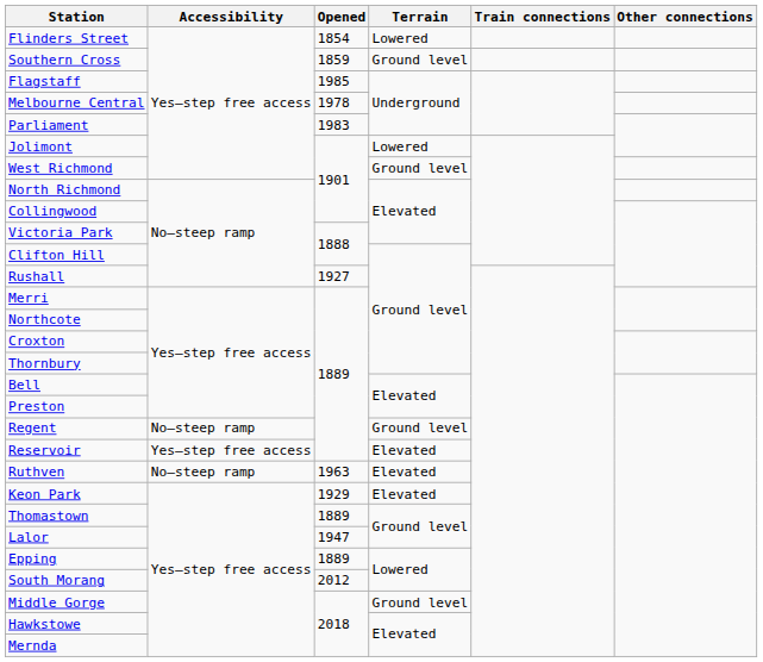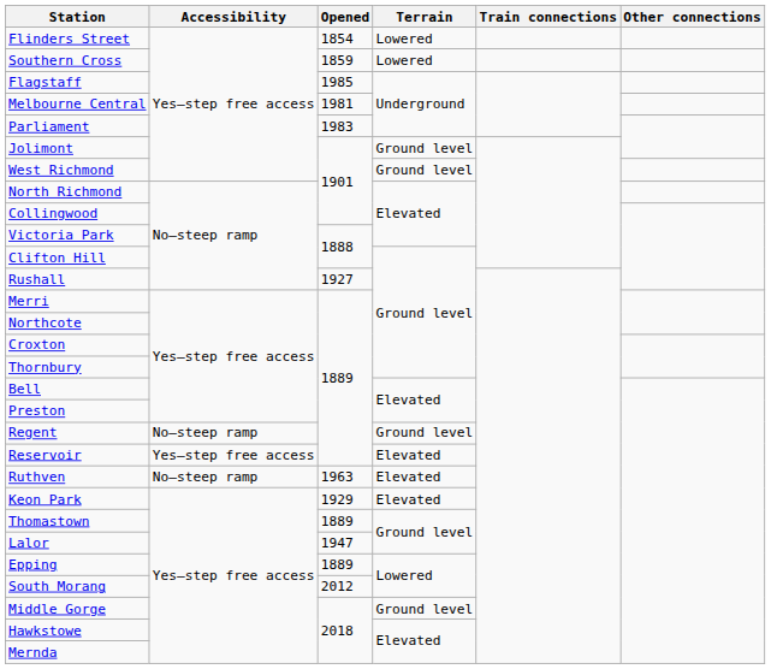 <table class="wikitable">
 <tr>
 <th>Station</th>
 <th>Accessibility</th>
 <th>Opened</th>
 <th>Terrain</th>
 <th>Train connections</th>
 <th>Other connections</th>
 </tr>
 <tr>
 <td><a href='#'>Flinders Street</a></td>
 <td rowspan="7">Yes—step free access</td>
 <td>1854</td>
 <td>Lowered</td>
 <td></td>
 <td> </td>
 </tr>
 <tr>
 <td><a href='#'>Southern Cross</a></td>
 <td>1859</td>
-<td>Ground level</td>
+<td>Lowered</td>
 <td></td>
 <td>   </td>
 </tr>
 <tr>
 <td><a href='#'>Flagstaff</a></td>
 <td>1985</td>
 <td rowspan="3">Underground</td>
 <td rowspan="3"></td>
 <td></td>
 </tr>
 <tr>
 <td><a href='#'>Melbourne Central</a></td>
-<td>1978</td>
+<td>1981</td>
 <td> </td>
 </tr>
 <tr>
 <td><a href='#'>Parliament</a></td>
 <td>1983</td>
 <td rowspan="2"></td>
 </tr>
 <tr>
 <td><a href='#'>Jolimont</a></td>
 <td rowspan="4">1901</td>
-<td>Lowered</td>
+<td>Ground level</td>
 <td rowspan="6"></td>
 </tr>
 <tr>
 <td><a href='#'>West Richmond</a></td>
 <td>Ground level</td>
 <td></td>
 </tr>
 <tr>
 <td><a href='#'>North Richmond</a></td>
 <td rowspan="5">No—steep ramp</td>
 <td rowspan="3">Elevated</td>
 <td> </td>
 </tr>
 <tr>
 <td><a href='#'>Collingwood</a></td>
 <td rowspan="4"></td>
 </tr>
 <tr>
 <td><a href='#'>Victoria Park</a></td>
 <td rowspan="2">1888</td>
 </tr>
 <tr>
 <td><a href='#'>Clifton Hill</a></td>
 <td rowspan="6">Ground level</td>
 </tr>
 <tr>
 <td><a href='#'>Rushall</a></td>
 <td>1927</td>
 <td rowspan="18"></td>
 </tr>
 <tr>
 <td><a href='#'>Merri</a></td>
 <td rowspan="6">Yes—step free access</td>
 <td rowspan="8">1889</td>
 <td rowspan="2"> </td>
 </tr>
 <tr>
 <td><a href='#'>Northcote</a></td>
 </tr>
 <tr>
 <td><a href='#'>Croxton</a></td>
 <td rowspan="2"></td>
 </tr>
 <tr>
 <td><a href='#'>Thornbury</a></td>
 </tr>
 <tr>
 <td><a href='#'>Bell</a></td>
 <td rowspan="2">Elevated</td>
 <td rowspan="13"></td>
 </tr>
 <tr>
 <td><a href='#'>Preston</a></td>
 </tr>
 <tr>
 <td><a href='#'>Regent</a></td>
 <td>No—steep ramp</td>
 <td>Ground level</td>
 </tr>
 <tr>
 <td><a href='#'>Reservoir</a></td>
 <td>Yes—step free access</td>
 <td>Elevated</td>
 </tr>
 <tr>
 <td><a href='#'>Ruthven</a></td>
 <td>No—steep ramp</td>
 <td>1963</td>
 <td>Elevated</td>
 </tr>
 <tr>
 <td><a href='#'>Keon Park</a></td>
 <td rowspan="8">Yes—step free access</td>
 <td>1929</td>
 <td>Elevated</td>
 </tr>
 <tr>
 <td><a href='#'>Thomastown</a></td>
 <td>1889</td>
 <td rowspan="2">Ground level</td>
 </tr>
 <tr>
 <td><a href='#'>Lalor</a></td>
 <td>1947</td>
 </tr>
 <tr>
 <td><a href='#'>Epping</a></td>
 <td>1889</td>
 <td rowspan="2">Lowered</td>
 </tr>
 <tr>
 <td><a href='#'>South Morang</a></td>
 <td>2012</td>
 </tr>
 <tr>
 <td><a href='#'>Middle Gorge</a></td>
 <td rowspan="3">2018</td>
 <td>Ground level</td>
 </tr>
 <tr>
 <td><a href='#'>Hawkstowe</a></td>
 <td rowspan="2">Elevated</td>
 </tr>
 <tr>
 <td><a href='#'>Mernda</a></td>
 </tr>
 </table>
